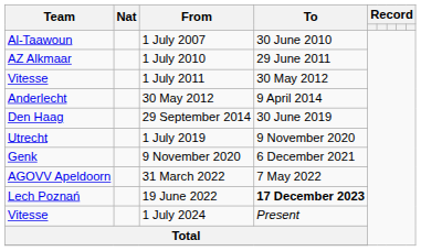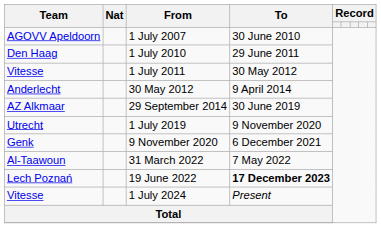 <table class="wikitable" style="text-align: center">
 <tr>
 <th rowspan="2">Team</th>
 <th rowspan="2">Nat</th>
 <th rowspan="2">From</th>
 <th rowspan="2">To</th>
 <th colspan="5">Record</th>
 </tr>
 <tr>
 <th></th>
 <th></th>
 <th></th>
 <th></th>
 <th></th>
 </tr>
 <tr>
-<td align=left><a href='#'>Al-Taawoun</a></td>
+<td align=left><a href='#'>AGOVV Apeldoorn</a></td>
 <td></td>
 <td align=left>1 July 2007</td>
 <td align=left>30 June 2010<br></td>
 </tr>
 <tr>
-<td align=left><a href='#'>AZ Alkmaar</a></td>
+<td align=left><a href='#'>Den Haag</a></td>
 <td></td>
 <td align=left>1 July 2010</td>
 <td align=left>29 June 2011<br></td>
 </tr>
 <tr>
 <td align=left><a href='#'>Vitesse</a></td>
 <td></td>
 <td align=left>1 July 2011</td>
 <td align=left>30 May 2012<br></td>
 </tr>
 <tr>
 <td align=left><a href='#'>Anderlecht</a></td>
 <td></td>
 <td align=left>30 May 2012</td>
 <td align=left>9 April 2014<br></td>
 </tr>
 <tr>
-<td align=left><a href='#'>Den Haag</a></td>
+<td align=left><a href='#'>AZ Alkmaar</a></td>
 <td></td>
 <td align=left>29 September 2014</td>
 <td align=left>30 June 2019<br></td>
 </tr>
 <tr>
 <td align=left><a href='#'>Utrecht</a></td>
 <td></td>
 <td align=left>1 July 2019</td>
 <td align=left>9 November 2020<br></td>
 </tr>
 <tr>
 <td align=left><a href='#'>Genk</a></td>
 <td></td>
 <td align=left>9 November 2020</td>
 <td align=left>6 December 2021<br></td>
 </tr>
 <tr>
-<td align=left><a href='#'>AGOVV Apeldoorn</a></td>
+<td align=left><a href='#'>Al-Taawoun</a></td>
 <td></td>
 <td align=left>31 March 2022</td>
 <td align=left>7 May 2022<br></td>
 </tr>
 <tr>
 <td align=left><a href='#'>Lech Poznań</a></td>
 <td></td>
 <td align=left>19 June 2022</td>
 <td align=left><strong>17 December 2023<br></strong></td>
 </tr>
 <tr>
 <td align=left><a href='#'>Vitesse</a></td>
 <td></td>
 <td align=left>1 July 2024</td>
 <td align=left><em>Present</em><br></td>
 </tr>
 <tr>
 <th colspan=4>Total<br></th>
 </tr>
 <tr>
 </tr>
 </table>
